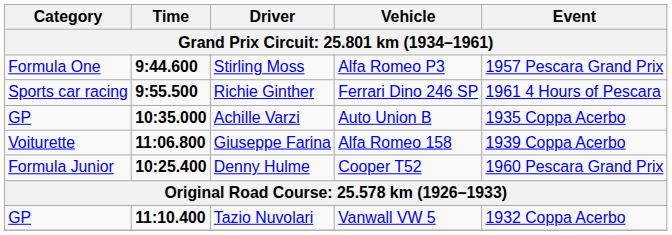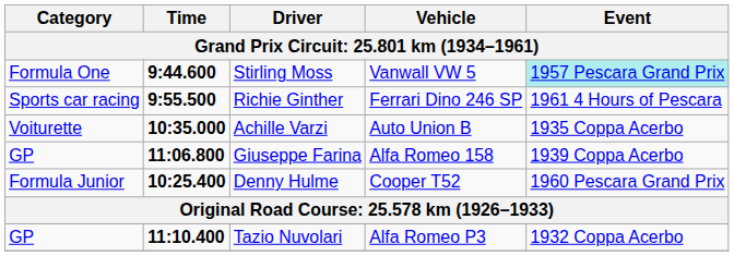 <table class=wikitable>
 <tr>
 <th>Category</th>
 <th>Time</th>
 <th>Driver</th>
 <th>Vehicle</th>
 <th>Event</th>
 </tr>
 <tr>
 <th colspan=5>Grand Prix Circuit: 25.801 km (1934–1961)</th>
 </tr>
 <tr>
 <td><a href='#'>Formula One</a></td>
 <td><strong>9:44.600</strong></td>
 <td><a href='#'>Stirling Moss</a></td>
-<td><a href='#'>Alfa Romeo P3</a></td>
-<td><a href='#'>1957 Pescara Grand Prix</a></td>
+<td><a href='#'>Vanwall VW 5</a></td>
+<td style="background: paleturquoise;"><a href='#'>1957 Pescara Grand Prix</a></td>
 </tr>
 <tr>
 <td><a href='#'>Sports car racing</a></td>
 <td><strong>9:55.500</strong></td>
 <td><a href='#'>Richie Ginther</a></td>
 <td><a href='#'>Ferrari Dino 246 SP</a></td>
 <td><a href='#'>1961 4 Hours of Pescara</a></td>
 </tr>
 <tr>
-<td><a href='#'>GP</a></td>
+<td><a href='#'>Voiturette</a></td>
 <td><strong>10:35.000</strong></td>
 <td><a href='#'>Achille Varzi</a></td>
 <td><a href='#'>Auto Union B</a></td>
 <td><a href='#'>1935 Coppa Acerbo</a></td>
 </tr>
 <tr>
-<td><a href='#'>Voiturette</a></td>
+<td><a href='#'>GP</a></td>
 <td><strong>11:06.800</strong></td>
 <td><a href='#'>Giuseppe Farina</a></td>
 <td><a href='#'>Alfa Romeo 158</a></td>
 <td><a href='#'>1939 Coppa Acerbo</a></td>
 </tr>
 <tr>
 <td><a href='#'>Formula Junior</a></td>
 <td><strong>10:25.400</strong></td>
 <td><a href='#'>Denny Hulme</a></td>
 <td><a href='#'>Cooper T52</a></td>
 <td><a href='#'>1960 Pescara Grand Prix</a></td>
 </tr>
 <tr>
 <th colspan=5>Original Road Course: 25.578 km (1926–1933)</th>
 </tr>
 <tr>
 <td><a href='#'>GP</a></td>
 <td><strong>11:10.400</strong></td>
 <td><a href='#'>Tazio Nuvolari</a></td>
-<td><a href='#'>Vanwall VW 5</a></td>
+<td><a href='#'>Alfa Romeo P3</a></td>
 <td><a href='#'>1932 Coppa Acerbo</a></td>
 </tr>
 <tr>
 </tr>
 </table>
